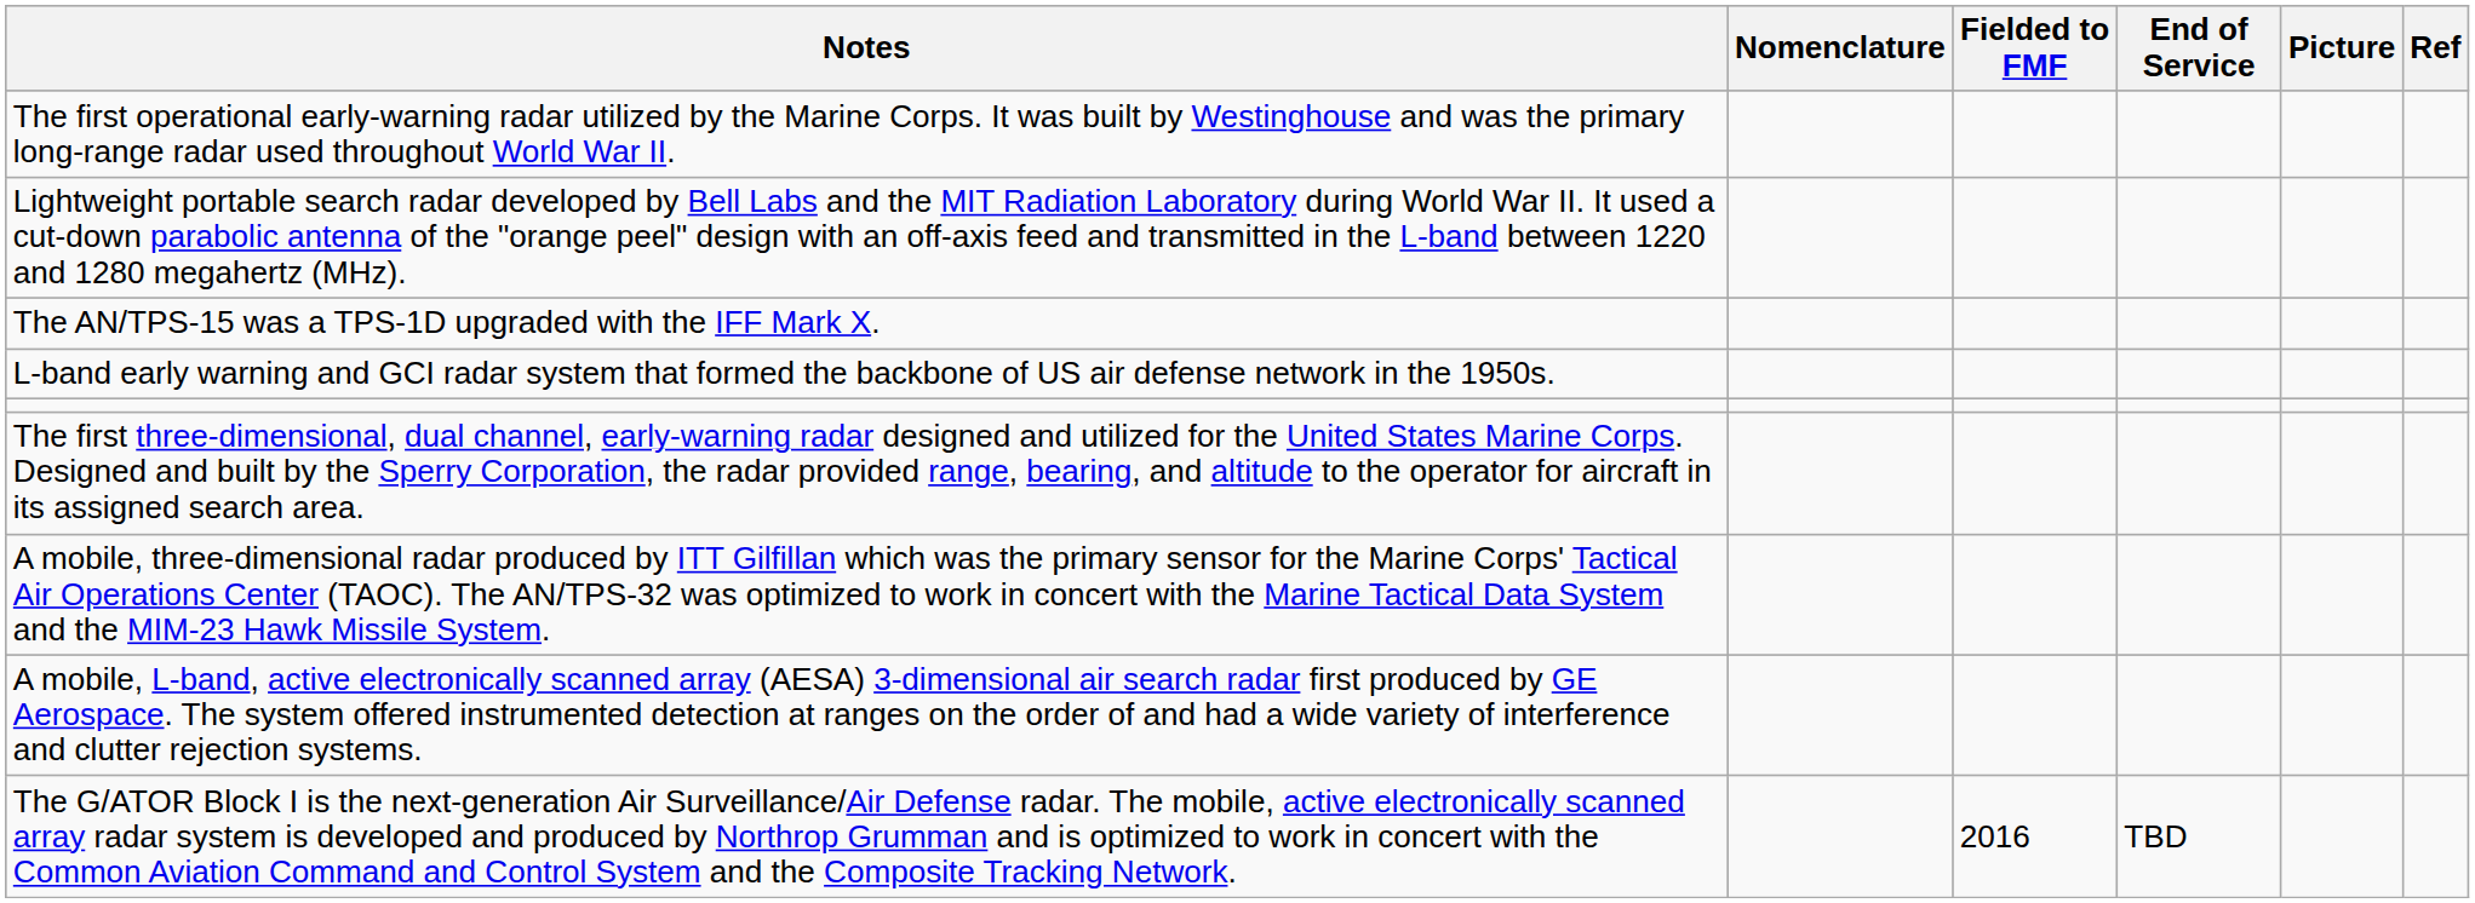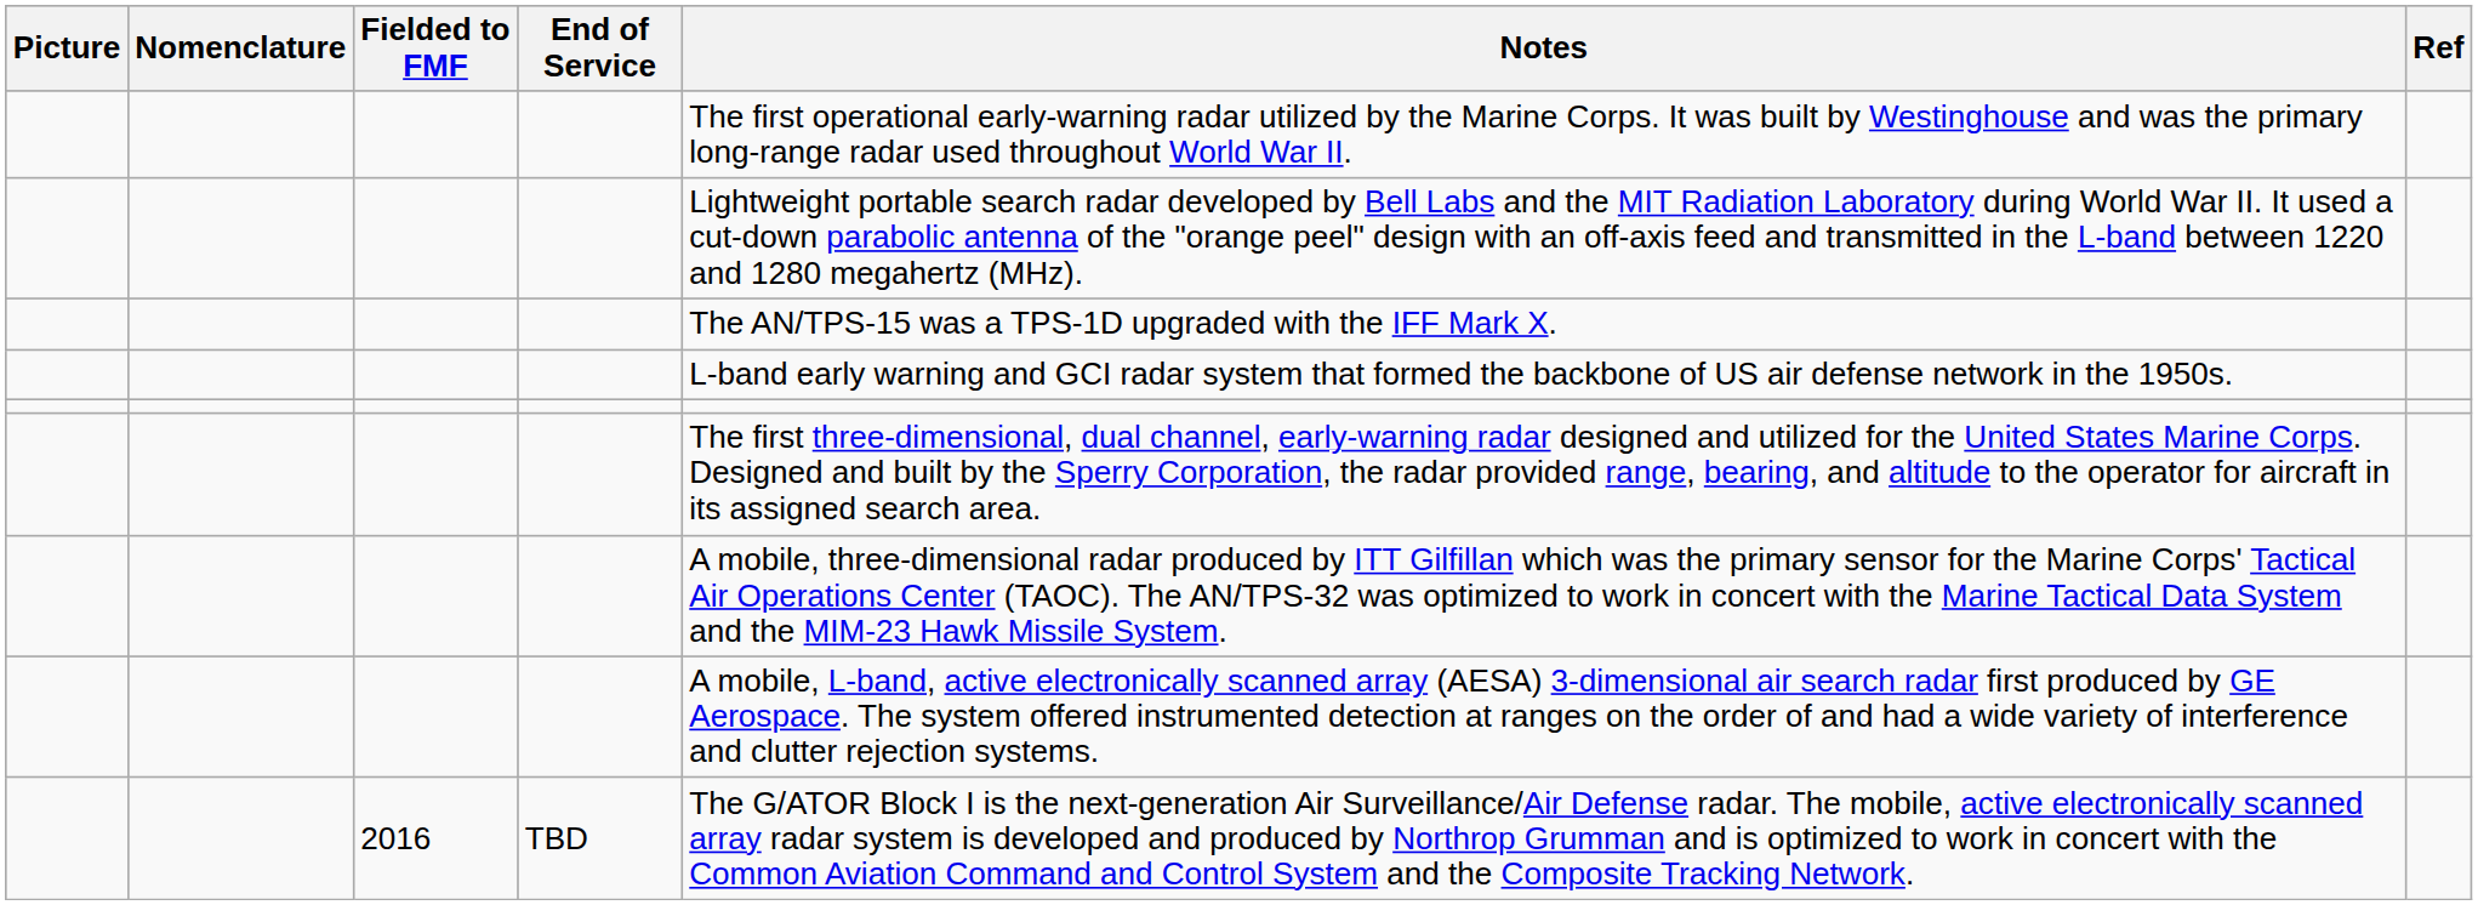 <table class="wikitable sortable">
 <tr>
-<th class="unsortable">Notes</th>
+<th class="unsortable">Picture</th>
 <th class="unsortable">Nomenclature</th>
 <th class="unsortable">Fielded to <a href='#'>FMF</a></th>
 <th class="unsortable">End of Service</th>
-<th class="unsortable">Picture</th>
+<th class="unsortable">Notes</th>
 <th class="unsortable">Ref</th>
 </tr>
 <tr>
-<td>The first operational early-warning radar utilized by the Marine Corps. It was built by <a href='#'>Westinghouse</a> and was the primary long-range radar used throughout <a href='#'>World War II</a>.</td>
 <td></td>
 <td></td>
 <td></td>
 <td></td>
+<td>The first operational early-warning radar utilized by the Marine Corps. It was built by <a href='#'>Westinghouse</a> and was the primary long-range radar used throughout <a href='#'>World War II</a>.</td>
 <td></td>
 </tr>
 <tr>
-<td>Lightweight portable search radar developed by <a href='#'>Bell Labs</a> and the <a href='#'>MIT Radiation Laboratory</a> during World War II. It used a cut-down <a href='#'>parabolic antenna</a> of the "orange peel" design with an off-axis feed and transmitted in the <a href='#'>L-band</a> between 1220 and 1280 megahertz (MHz).</td>
 <td></td>
 <td></td>
 <td></td>
 <td></td>
+<td>Lightweight portable search radar developed by <a href='#'>Bell Labs</a> and the <a href='#'>MIT Radiation Laboratory</a> during World War II. It used a cut-down <a href='#'>parabolic antenna</a> of the "orange peel" design with an off-axis feed and transmitted in the <a href='#'>L-band</a> between 1220 and 1280 megahertz (MHz).</td>
 <td></td>
 </tr>
 <tr>
-<td>The AN/TPS-15 was a TPS-1D upgraded with the <a href='#'>IFF Mark X</a>.</td>
 <td></td>
 <td></td>
 <td></td>
 <td></td>
+<td>The AN/TPS-15 was a TPS-1D upgraded with the <a href='#'>IFF Mark X</a>.</td>
 <td></td>
 </tr>
 <tr>
+<td></td>
+<td></td>
+<td></td>
+<td></td>
 <td>L-band early warning and GCI radar system that formed the backbone of US air defense network in the 1950s.</td>
+<td></td>
+</tr>
+<tr>
+<td></td>
 <td></td>
 <td></td>
 <td></td>
 <td></td>
 <td></td>
 </tr>
 <tr>
 <td></td>
 <td></td>
 <td></td>
 <td></td>
-<td></td>
+<td>The first <a href='#'>three-dimensional</a>, <a href='#'>dual channel</a>, <a href='#'>early-warning radar</a> designed and utilized for the <a href='#'>United States Marine Corps</a>.  Designed and built by the <a href='#'>Sperry Corporation</a>, the radar provided <a href='#'>range</a>, <a href='#'>bearing</a>, and <a href='#'>altitude</a> to the operator for aircraft in its assigned search area.</td>
 <td></td>
 </tr>
 <tr>
-<td>The first <a href='#'>three-dimensional</a>, <a href='#'>dual channel</a>, <a href='#'>early-warning radar</a> designed and utilized for the <a href='#'>United States Marine Corps</a>.  Designed and built by the <a href='#'>Sperry Corporation</a>, the radar provided <a href='#'>range</a>, <a href='#'>bearing</a>, and <a href='#'>altitude</a> to the operator for aircraft in its assigned search area.</td>
 <td></td>
 <td></td>
 <td></td>
 <td></td>
+<td>A mobile, three-dimensional radar produced by <a href='#'>ITT Gilfillan</a> which was the primary sensor for the Marine Corps' <a href='#'>Tactical Air Operations Center</a> (TAOC). The AN/TPS-32 was optimized to work in concert with the <a href='#'>Marine Tactical Data System</a> and the <a href='#'>MIM-23 Hawk Missile System</a>.</td>
 <td></td>
 </tr>
 <tr>
-<td>A mobile, three-dimensional radar produced by <a href='#'>ITT Gilfillan</a> which was the primary sensor for the Marine Corps' <a href='#'>Tactical Air Operations Center</a> (TAOC). The AN/TPS-32 was optimized to work in concert with the <a href='#'>Marine Tactical Data System</a> and the <a href='#'>MIM-23 Hawk Missile System</a>.</td>
 <td></td>
 <td></td>
 <td></td>
 <td></td>
+<td>A mobile, <a href='#'>L-band</a>, <a href='#'>active electronically scanned array</a> (AESA) <a href='#'>3-dimensional air search radar</a> first produced by <a href='#'>GE Aerospace</a>. The system offered instrumented detection at ranges on the order of  and had a wide variety of interference and clutter rejection systems.</td>
 <td></td>
 </tr>
 <tr>
-<td>A mobile, <a href='#'>L-band</a>, <a href='#'>active electronically scanned array</a> (AESA) <a href='#'>3-dimensional air search radar</a> first produced by <a href='#'>GE Aerospace</a>. The system offered instrumented detection at ranges on the order of  and had a wide variety of interference and clutter rejection systems.</td>
 <td></td>
-<td></td>
-<td></td>
-<td></td>
-<td></td>
-</tr>
-<tr>
-<td>The G/ATOR Block I is the next-generation Air Surveillance/<a href='#'>Air Defense</a> radar. The mobile, <a href='#'>active electronically scanned array</a> radar system is developed and produced by <a href='#'>Northrop Grumman</a> and is optimized to work in concert with the <a href='#'>Common Aviation Command and Control System</a> and the <a href='#'>Composite Tracking Network</a>.</td>
 <td></td>
 <td>2016</td>
 <td>TBD</td>
-<td></td>
+<td>The G/ATOR Block I is the next-generation Air Surveillance/<a href='#'>Air Defense</a> radar. The mobile, <a href='#'>active electronically scanned array</a> radar system is developed and produced by <a href='#'>Northrop Grumman</a> and is optimized to work in concert with the <a href='#'>Common Aviation Command and Control System</a> and the <a href='#'>Composite Tracking Network</a>.</td>
 <td></td>
 </tr>
 </table>
